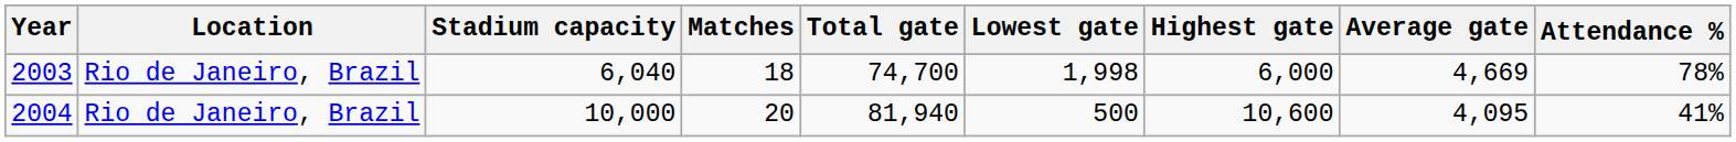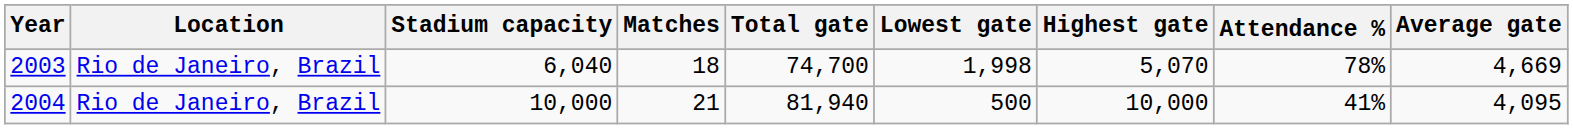 <table class="wikitable sortable" style="text-align:right">
 <tr>
 <th>Year</th>
 <th>Location</th>
 <th>Stadium capacity</th>
 <th>Matches</th>
 <th>Total gate</th>
 <th>Lowest gate</th>
 <th>Highest gate</th>
+<th>Attendance %<sup></sup></th>
 <th>Average gate</th>
-<th>Attendance %<sup></sup></th>
 </tr>
 <tr>
 <td style="text-align:left"><a href='#'>2003</a></td>
 <td style="text-align:left"> <a href='#'>Rio de Janeiro</a>, <a href='#'>Brazil</a></td>
 <td>6,040</td>
 <td>18</td>
 <td>74,700</td>
 <td>1,998</td>
-<td>6,000</td>
+<td>5,070</td>
+<td>78%</td>
 <td>4,669</td>
-<td>78%</td>
 </tr>
 <tr>
 <td style="text-align:left"><a href='#'>2004</a></td>
 <td style="text-align:left"> <a href='#'>Rio de Janeiro</a>, <a href='#'>Brazil</a></td>
 <td>10,000</td>
-<td>20</td>
+<td>21</td>
 <td>81,940</td>
 <td>500</td>
-<td>10,600</td>
+<td>10,000</td>
+<td>41%</td>
 <td>4,095</td>
-<td>41%</td>
 </tr>
 </table>
